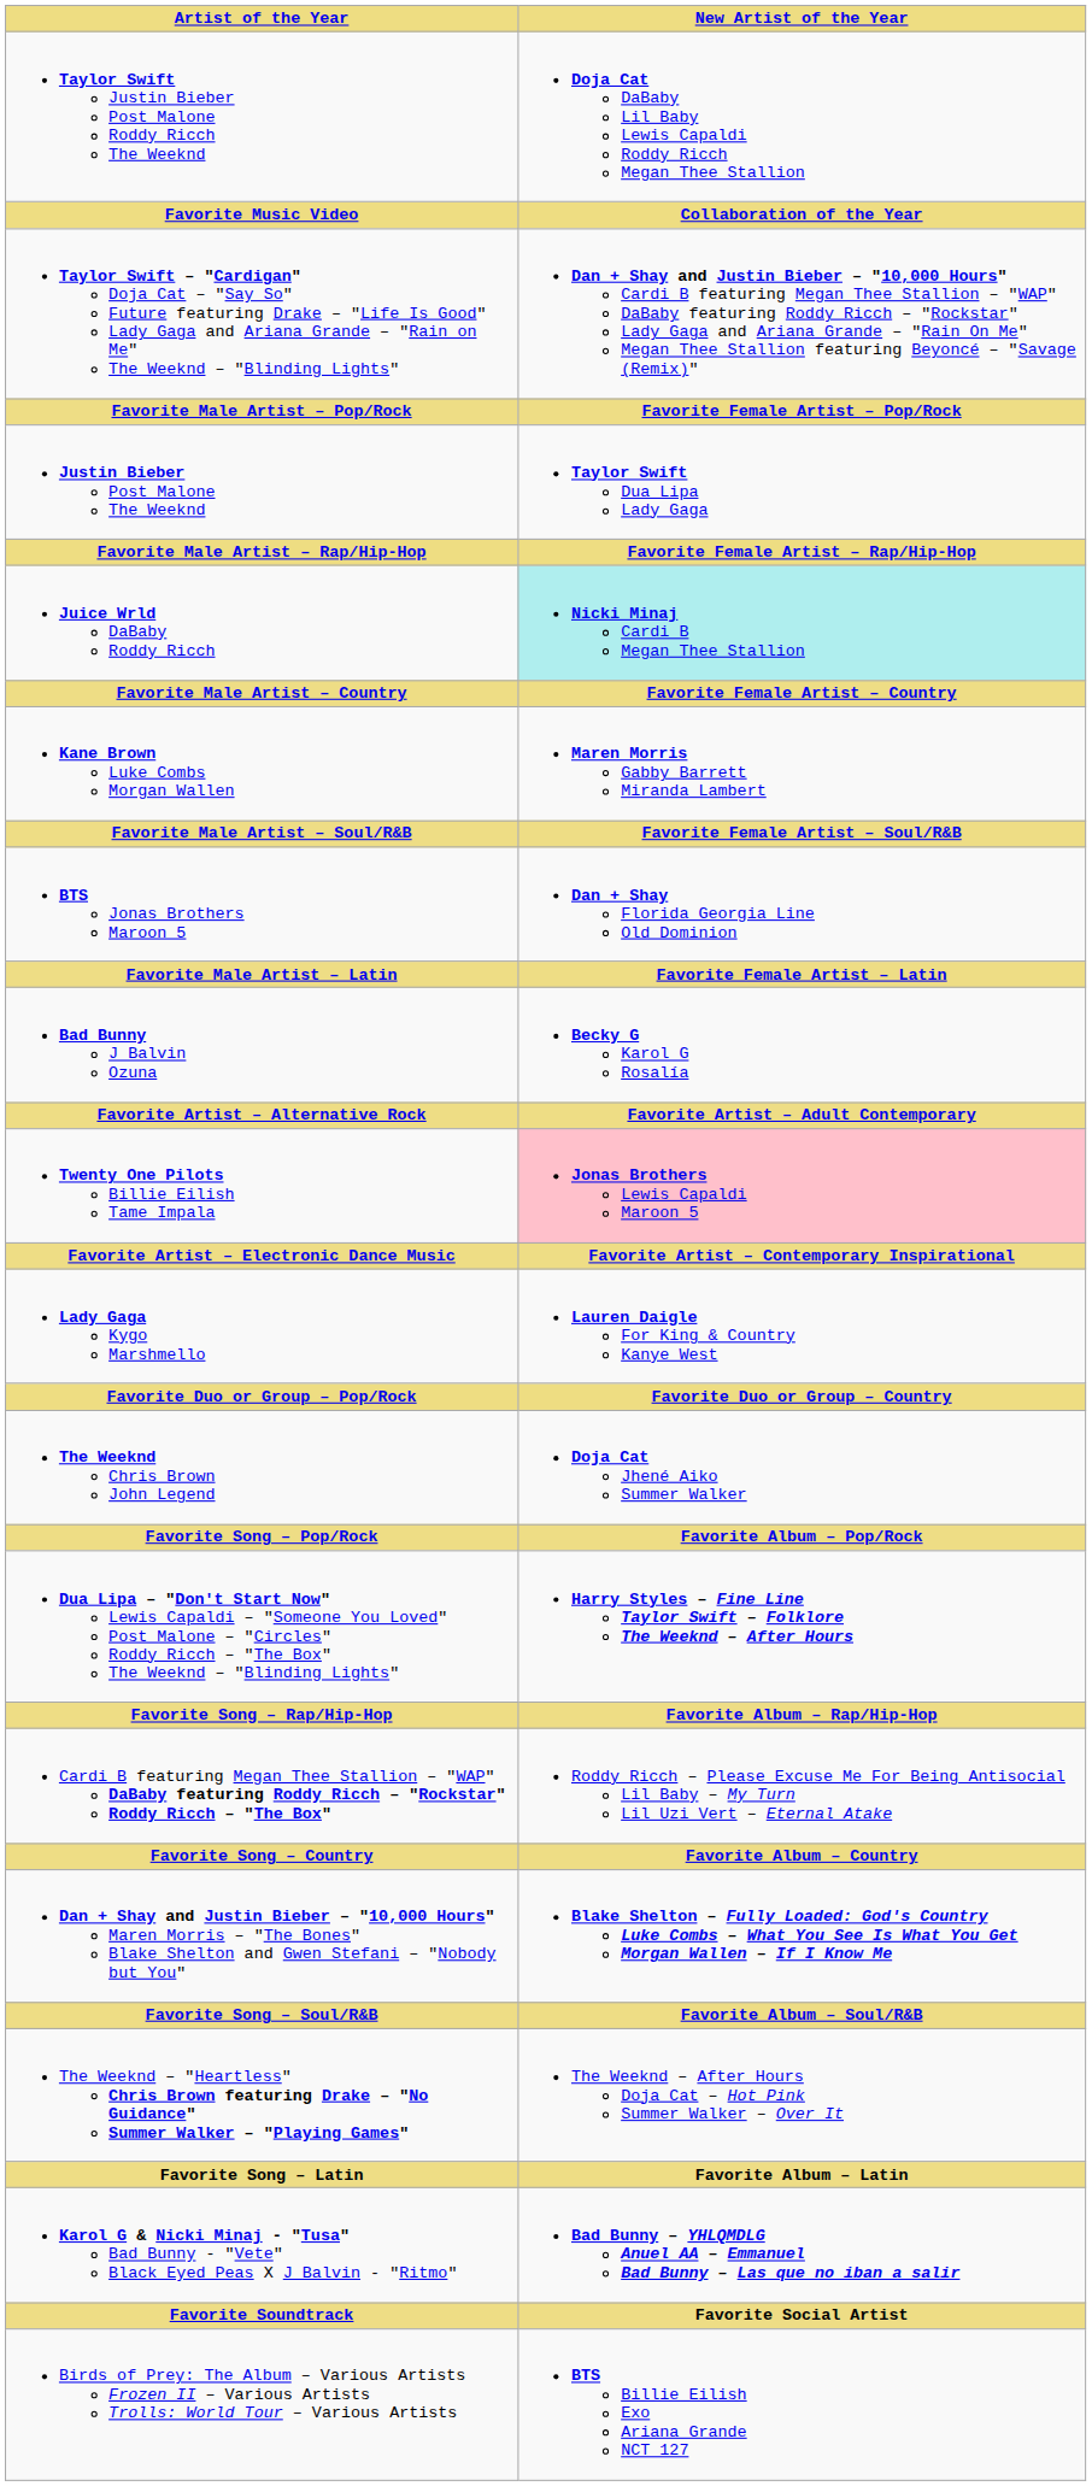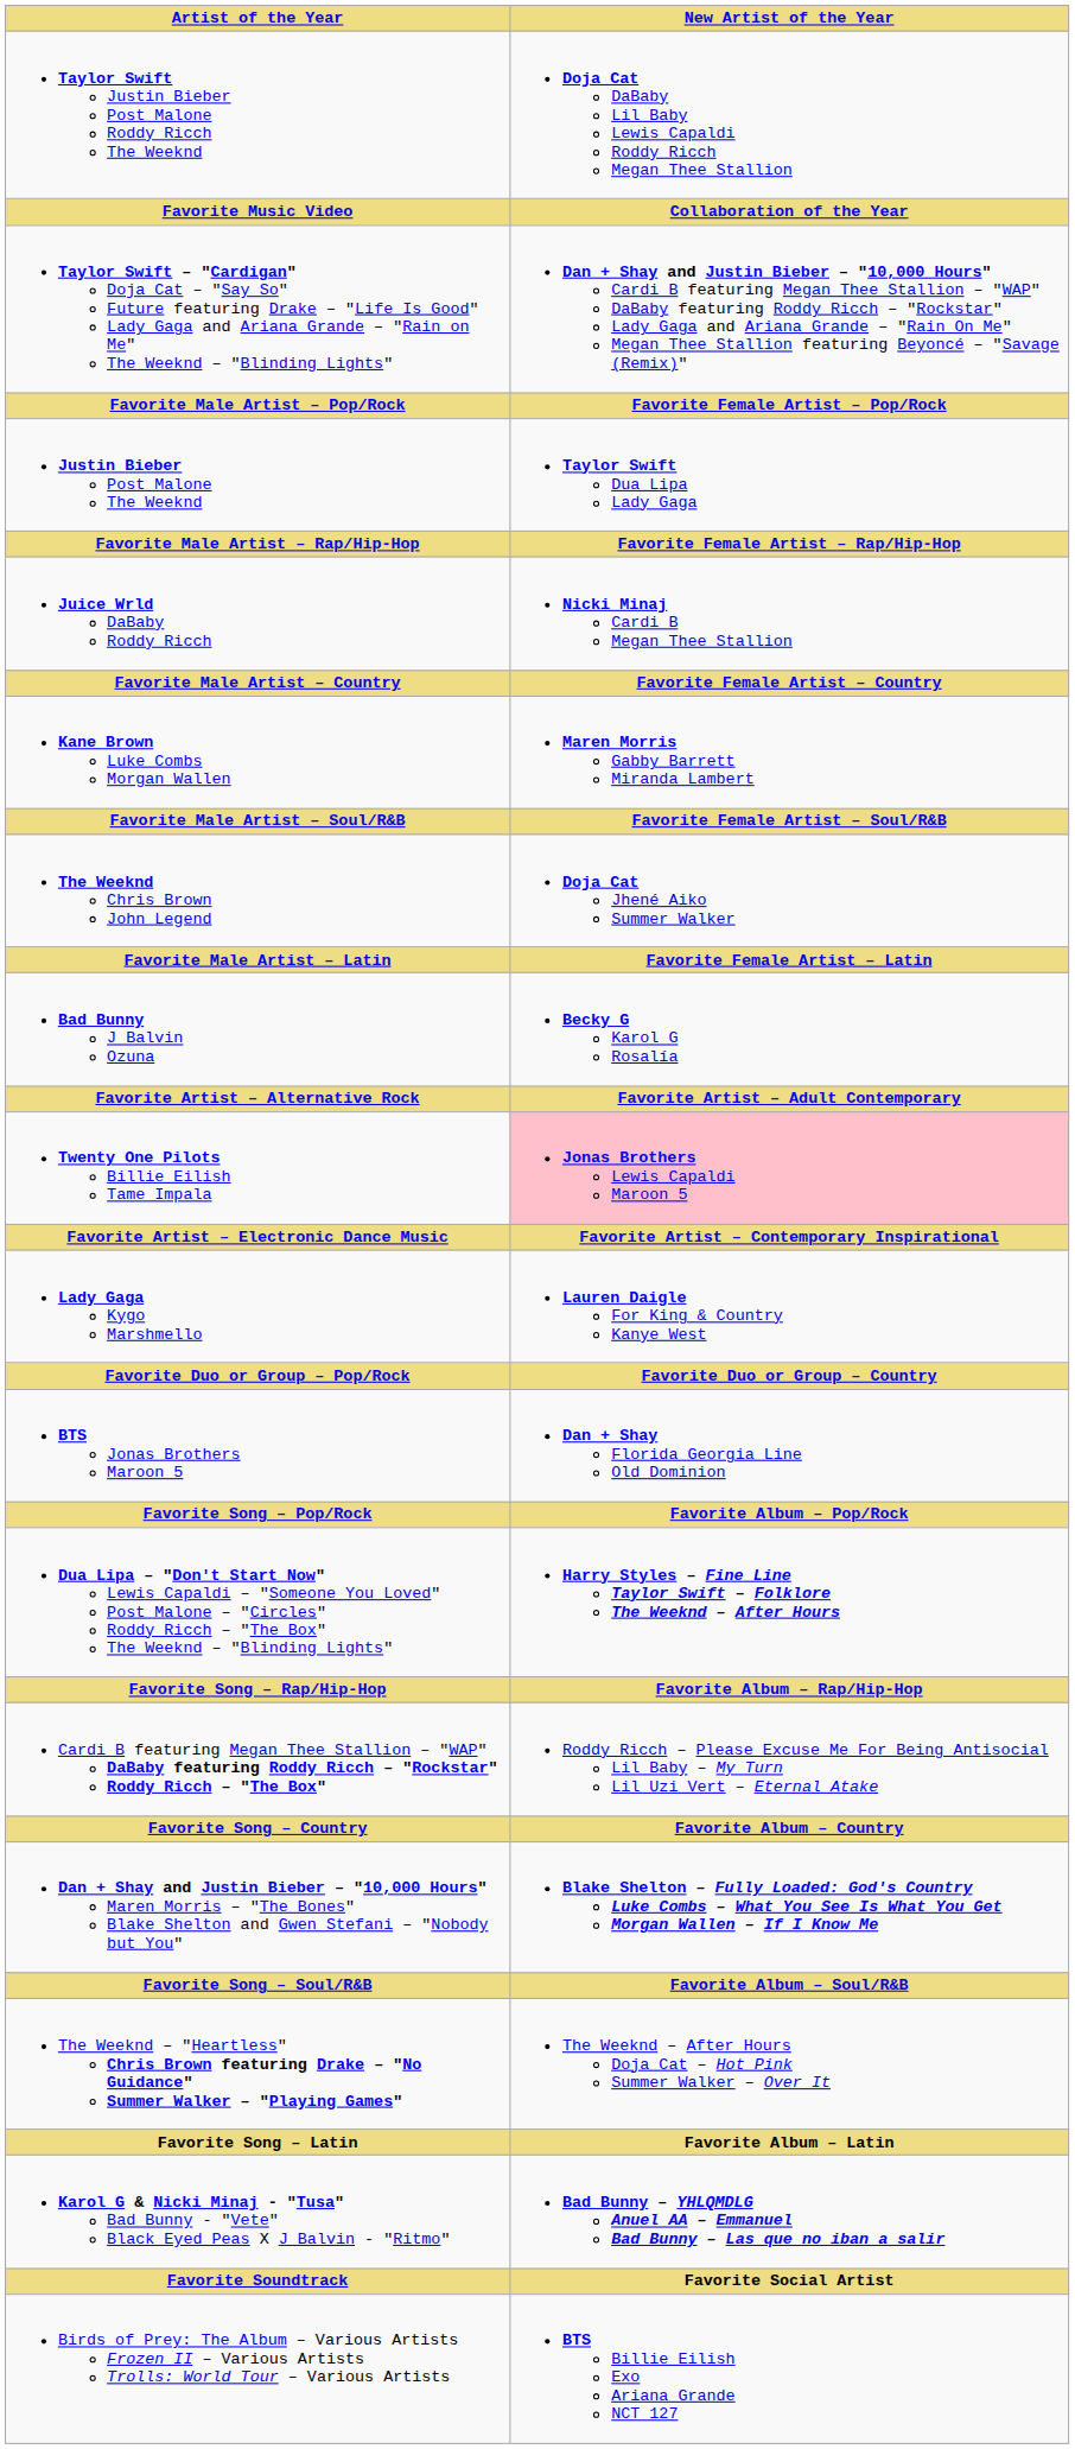 <table class=wikitable>
 <tr>
 <th style="background:#EEDD82; width=50%"><a href='#'>Artist of the Year</a></th>
 <th style="background:#EEDD82; width=50%"><a href='#'>New Artist of the Year</a></th>
 </tr>
 <tr>
 <td valign="top"><br><ul><li><strong><a href='#'>Taylor Swift</a></strong><ul><li><a href='#'>Justin Bieber</a></li><li><a href='#'>Post Malone</a></li><li><a href='#'>Roddy Ricch</a></li><li><a href='#'>The Weeknd</a></li></ul></li></ul></td>
 <td valign="top"><br><ul><li><strong><a href='#'>Doja Cat</a></strong><ul><li><a href='#'>DaBaby</a></li><li><a href='#'>Lil Baby</a></li><li><a href='#'>Lewis Capaldi</a></li><li><a href='#'>Roddy Ricch</a></li><li><a href='#'>Megan Thee Stallion</a></li></ul></li></ul></td>
 </tr>
 <tr>
 <th style="background:#EEDD82; width=50%"><a href='#'>Favorite Music Video</a></th>
 <th style="background:#EEDD82; width=50%"><a href='#'>Collaboration of the Year</a></th>
 </tr>
 <tr>
 <td valign="top"><br><ul><li><strong><a href='#'>Taylor Swift</a> – "<a href='#'>Cardigan</a>"</strong><ul><li><a href='#'>Doja Cat</a> – "<a href='#'>Say So</a>"</li><li><a href='#'>Future</a> featuring <a href='#'>Drake</a> – "<a href='#'>Life Is Good</a>"</li><li><a href='#'>Lady Gaga</a> and <a href='#'>Ariana Grande</a> – "<a href='#'>Rain on Me</a>"</li><li><a href='#'>The Weeknd</a> – "<a href='#'>Blinding Lights</a>"</li></ul></li></ul></td>
 <td valign="top"><br><ul><li><strong><a href='#'>Dan + Shay</a> and <a href='#'>Justin Bieber</a> – "<a href='#'>10,000 Hours</a>"</strong><ul><li><a href='#'>Cardi B</a> featuring <a href='#'>Megan Thee Stallion</a> – "<a href='#'>WAP</a>"</li><li><a href='#'>DaBaby</a> featuring <a href='#'>Roddy Ricch</a> – "<a href='#'>Rockstar</a>"</li><li><a href='#'>Lady Gaga</a> and <a href='#'>Ariana Grande</a> – "<a href='#'>Rain On Me</a>"</li><li><a href='#'>Megan Thee Stallion</a> featuring <a href='#'>Beyoncé</a> – "<a href='#'>Savage (Remix)</a>"</li></ul></li></ul></td>
 </tr>
 <tr>
 <th style="background:#EEDD85; width=50%"><a href='#'>Favorite Male Artist – Pop/Rock</a></th>
 <th style="background:#EEDD85; width=50%"><a href='#'>Favorite Female Artist – Pop/Rock</a></th>
 </tr>
 <tr>
 <td valign="top"><br><ul><li><strong><a href='#'>Justin Bieber</a></strong><ul><li><a href='#'>Post Malone</a></li><li><a href='#'>The Weeknd</a></li></ul></li></ul></td>
 <td valign="top"><br><ul><li><strong><a href='#'>Taylor Swift</a></strong><ul><li><a href='#'>Dua Lipa</a></li><li><a href='#'>Lady Gaga</a></li></ul></li></ul></td>
 </tr>
 <tr>
 <th style="background:#EEDD82; width=50%"><a href='#'>Favorite Male Artist – Rap/Hip-Hop</a></th>
 <th style="background:#EEDD82; width=50%"><a href='#'>Favorite Female Artist – Rap/Hip-Hop</a></th>
 </tr>
 <tr>
 <td valign="top"><br><ul><li><strong><a href='#'>Juice Wrld</a></strong><ul><li><a href='#'>DaBaby</a></li><li><a href='#'>Roddy Ricch</a></li></ul></li></ul></td>
-<td valign="top" style="background: paleturquoise;"><br><ul><li><strong><a href='#'>Nicki Minaj</a></strong><ul><li><a href='#'>Cardi B</a></li><li><a href='#'>Megan Thee Stallion</a></li></ul></li></ul></td>
+<td valign="top"><br><ul><li><strong><a href='#'>Nicki Minaj</a></strong><ul><li><a href='#'>Cardi B</a></li><li><a href='#'>Megan Thee Stallion</a></li></ul></li></ul></td>
 </tr>
 <tr>
 <th style="background:#EEDD85; width=50%"><a href='#'>Favorite Male Artist – Country</a></th>
 <th style="background:#EEDD85; width=50%"><a href='#'>Favorite Female Artist – Country</a></th>
 </tr>
 <tr>
 <td valign="top"><br><ul><li><strong><a href='#'>Kane Brown</a></strong><ul><li><a href='#'>Luke Combs</a></li><li><a href='#'>Morgan Wallen</a></li></ul></li></ul></td>
 <td valign="top"><br><ul><li><strong><a href='#'>Maren Morris</a></strong><ul><li><a href='#'>Gabby Barrett</a></li><li><a href='#'>Miranda Lambert</a></li></ul></li></ul></td>
 </tr>
 <tr>
 <th style="background:#EEDD85; width=50%"><a href='#'>Favorite Male Artist – Soul/R&B</a></th>
 <th style="background:#EEDD85; width=50%"><a href='#'>Favorite Female Artist – Soul/R&B</a></th>
 </tr>
 <tr>
-<td valign="top"><br><ul><li><strong><a href='#'>BTS</a></strong><ul><li><a href='#'>Jonas Brothers</a></li><li><a href='#'>Maroon 5</a></li></ul></li></ul></td>
-<td valign="top"><br><ul><li><strong><a href='#'>Dan + Shay</a></strong><ul><li><a href='#'>Florida Georgia Line</a></li><li><a href='#'>Old Dominion</a></li></ul></li></ul></td>
+<td valign="top"><br><ul><li><strong><a href='#'>The Weeknd</a></strong><ul><li><a href='#'>Chris Brown</a></li><li><a href='#'>John Legend</a></li></ul></li></ul></td>
+<td valign="top"><br><ul><li><strong><a href='#'>Doja Cat</a></strong><ul><li><a href='#'>Jhené Aiko</a></li><li><a href='#'>Summer Walker</a></li></ul></li></ul></td>
 </tr>
 <tr>
 <th style="background:#EEDD85; width=50%"><a href='#'>Favorite Male Artist – Latin</a></th>
 <th style="background:#EEDD85; width=50%"><a href='#'>Favorite Female Artist – Latin</a></th>
 </tr>
 <tr>
 <td valign="top"><br><ul><li><strong><a href='#'>Bad Bunny</a></strong><ul><li><a href='#'>J Balvin</a></li><li><a href='#'>Ozuna</a></li></ul></li></ul></td>
 <td valign="top"><br><ul><li><strong><a href='#'>Becky G</a></strong><ul><li><a href='#'>Karol G</a></li><li><a href='#'>Rosalía</a></li></ul></li></ul></td>
 </tr>
 <tr>
 <th style="background:#EEDD85; width=50%"><a href='#'>Favorite Artist – Alternative Rock</a></th>
 <th style="background:#EEDD85; width=50%"><a href='#'>Favorite Artist – Adult Contemporary</a></th>
 </tr>
 <tr>
 <td valign="top"><br><ul><li><strong><a href='#'>Twenty One Pilots</a></strong><ul><li><a href='#'>Billie Eilish</a></li><li><a href='#'>Tame Impala</a></li></ul></li></ul></td>
 <td valign="top" style="background: pink;"><br><ul><li><strong><a href='#'>Jonas Brothers</a></strong><ul><li><a href='#'>Lewis Capaldi</a></li><li><a href='#'>Maroon 5</a></li></ul></li></ul></td>
 </tr>
 <tr>
 <th style="background:#EEDD85; width=50%"><a href='#'>Favorite Artist – Electronic Dance Music</a></th>
 <th style="background:#EEDD85; width=50%"><a href='#'>Favorite Artist – Contemporary Inspirational</a></th>
 </tr>
 <tr>
 <td valign="top"><br><ul><li><strong><a href='#'>Lady Gaga</a></strong><ul><li><a href='#'>Kygo</a></li><li><a href='#'>Marshmello</a></li></ul></li></ul></td>
 <td valign="top"><br><ul><li><strong><a href='#'>Lauren Daigle</a></strong><ul><li><a href='#'>For King & Country</a></li><li><a href='#'>Kanye West</a></li></ul></li></ul></td>
 </tr>
 <tr>
 <th style="background:#EEDD82; width=50%"><a href='#'>Favorite Duo or Group – Pop/Rock</a></th>
 <th style="background:#EEDD82; width=50%"><a href='#'>Favorite Duo or Group – Country</a></th>
 </tr>
 <tr>
-<td valign="top"><br><ul><li><strong><a href='#'>The Weeknd</a></strong><ul><li><a href='#'>Chris Brown</a></li><li><a href='#'>John Legend</a></li></ul></li></ul></td>
-<td valign="top"><br><ul><li><strong><a href='#'>Doja Cat</a></strong><ul><li><a href='#'>Jhené Aiko</a></li><li><a href='#'>Summer Walker</a></li></ul></li></ul></td>
+<td valign="top"><br><ul><li><strong><a href='#'>BTS</a></strong><ul><li><a href='#'>Jonas Brothers</a></li><li><a href='#'>Maroon 5</a></li></ul></li></ul></td>
+<td valign="top"><br><ul><li><strong><a href='#'>Dan + Shay</a></strong><ul><li><a href='#'>Florida Georgia Line</a></li><li><a href='#'>Old Dominion</a></li></ul></li></ul></td>
 </tr>
 <tr>
 <th style="background:#EEDD85; width=50%"><a href='#'>Favorite Song – Pop/Rock</a></th>
 <th style="background:#EEDD85; width=50%"><a href='#'>Favorite Album – Pop/Rock</a></th>
 </tr>
 <tr>
 <td valign="top"><br><ul><li><strong><a href='#'>Dua Lipa</a> – "<a href='#'>Don't Start Now</a>"</strong><ul><li><a href='#'>Lewis Capaldi</a> – "<a href='#'>Someone You Loved</a>"</li><li><a href='#'>Post Malone</a> –  "<a href='#'>Circles</a>"</li><li><a href='#'>Roddy Ricch</a> – "<a href='#'>The Box</a>"</li><li><a href='#'>The Weeknd</a> – "<a href='#'>Blinding Lights</a>"</li></ul></li></ul></td>
 <td valign="top"><br><ul><li><strong><a href='#'>Harry Styles</a> – <em><a href='#'>Fine Line</a><strong><em><ul><li><a href='#'>Taylor Swift</a> – </em><a href='#'>Folklore</a><em></li><li><a href='#'>The Weeknd</a> – </em><a href='#'>After Hours</a><em></li></ul></li></ul></td>
 </tr>
 <tr>
 <th style="background:#EEDD85; width=50%"><a href='#'>Favorite Song – Rap/Hip-Hop</a></th>
 <th style="background:#EEDD85; width=50%"><a href='#'>Favorite Album – Rap/Hip-Hop</a></th>
 </tr>
 <tr>
 <td valign="top"><br><ul><li></strong><a href='#'>Cardi B</a> featuring <a href='#'>Megan Thee Stallion</a> – "<a href='#'>WAP</a>"<strong><ul><li><a href='#'>DaBaby</a> featuring <a href='#'>Roddy Ricch</a> – "<a href='#'>Rockstar</a>"</li><li><a href='#'>Roddy Ricch</a> – "<a href='#'>The Box</a>"</li></ul></li></ul></td>
 <td valign="top"><br><ul><li></strong><a href='#'>Roddy Ricch</a> – </em><a href='#'>Please Excuse Me For Being Antisocial</a></em></strong><ul><li><a href='#'>Lil Baby</a> – <em><a href='#'>My Turn</a></em></li><li><a href='#'>Lil Uzi Vert</a> – <em><a href='#'>Eternal Atake</a></em></li></ul></li></ul></td>
 </tr>
 <tr>
 <th style="background:#EEDD85; width=50%"><a href='#'>Favorite Song – Country</a></th>
 <th style="background:#EEDD85; width=50%"><a href='#'>Favorite Album – Country</a></th>
 </tr>
 <tr>
 <td valign="top"><br><ul><li><strong><a href='#'>Dan + Shay</a> and <a href='#'>Justin Bieber</a> – "<a href='#'>10,000 Hours</a>"</strong><ul><li><a href='#'>Maren Morris</a> – "<a href='#'>The Bones</a>"</li><li><a href='#'>Blake Shelton</a> and <a href='#'>Gwen Stefani</a> – "<a href='#'>Nobody but You</a>"</li></ul></li></ul></td>
 <td valign="top"><br><ul><li><strong><a href='#'>Blake Shelton</a> – <em><a href='#'>Fully Loaded: God's Country</a><strong><em><ul><li><a href='#'>Luke Combs</a> – </em><a href='#'>What You See Is What You Get</a><em></li><li><a href='#'>Morgan Wallen</a> – </em><a href='#'>If I Know Me</a><em></li></ul></li></ul></td>
 </tr>
 <tr>
 <th style="background:#EEDD85; width=50%"><a href='#'>Favorite Song – Soul/R&B</a></th>
 <th style="background:#EEDD85; width=50%"><a href='#'>Favorite Album – Soul/R&B</a></th>
 </tr>
 <tr>
 <td valign="top"><br><ul><li></strong><a href='#'>The Weeknd</a>  – "<a href='#'>Heartless</a>"<strong><ul><li><a href='#'>Chris Brown</a> featuring <a href='#'>Drake</a> – "<a href='#'>No Guidance</a>"</li><li><a href='#'>Summer Walker</a> – "<a href='#'>Playing Games</a>"</li></ul></li></ul></td>
 <td valign="top"><br><ul><li></strong><a href='#'>The Weeknd</a> – </em><a href='#'>After Hours</a></em></strong><ul><li><a href='#'>Doja Cat</a> – <em><a href='#'>Hot Pink</a></em></li><li><a href='#'>Summer Walker</a> – <em><a href='#'>Over It</a></em></li></ul></li></ul></td>
 </tr>
 <tr>
 <th style="background:#EEDD85; width=50%">Favorite Song – Latin</th>
 <th style="background:#EEDD85; width=50%">Favorite Album – Latin</th>
 </tr>
 <tr>
 <td valign="top"><br><ul><li><strong><a href='#'>Karol G</a> & <a href='#'>Nicki Minaj</a> - "<a href='#'>Tusa</a>"</strong><ul><li><a href='#'>Bad Bunny</a> - "<a href='#'>Vete</a>"</li><li><a href='#'>Black Eyed Peas</a> X <a href='#'>J Balvin</a> - "<a href='#'>Ritmo</a>"</li></ul></li></ul></td>
 <td valign="top"><br><ul><li><strong><a href='#'>Bad Bunny</a> – <em><a href='#'>YHLQMDLG</a><strong><em><ul><li><a href='#'>Anuel AA</a> – </em><a href='#'>Emmanuel</a><em></li><li><a href='#'>Bad Bunny</a> – </em><a href='#'>Las que no iban a salir</a><em></li></ul></li></ul></td>
 </tr>
 <tr>
 <th style="background:#EEDD85; width=50%"><a href='#'>Favorite Soundtrack</a></th>
 <th style="background:#EEDD85; width=50%">Favorite Social Artist</th>
 </tr>
 <tr>
 <td valign="top"><br><ul><li></em></strong><a href='#'>Birds of Prey: The Album</a></em> – Various Artists</strong><ul><li><em><a href='#'>Frozen II</a></em> – Various Artists</li><li><em><a href='#'>Trolls: World Tour</a></em> – Various Artists</li></ul></li></ul></td>
 <td valign="top"><br><ul><li><strong><a href='#'>BTS</a></strong><ul><li><a href='#'>Billie Eilish</a></li><li><a href='#'>Exo</a></li><li><a href='#'>Ariana Grande</a></li><li><a href='#'>NCT 127</a></li></ul></li></ul></td>
 </tr>
 </table>
